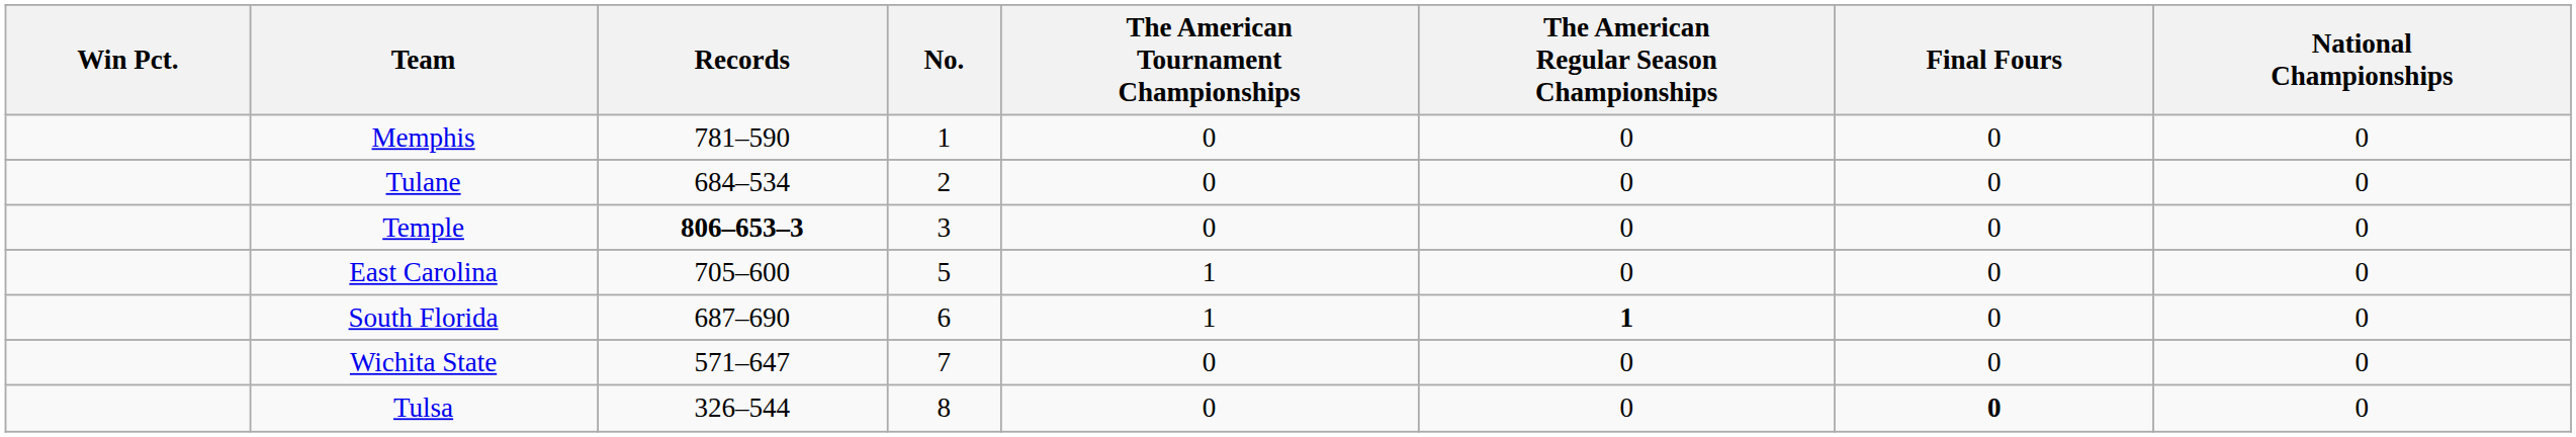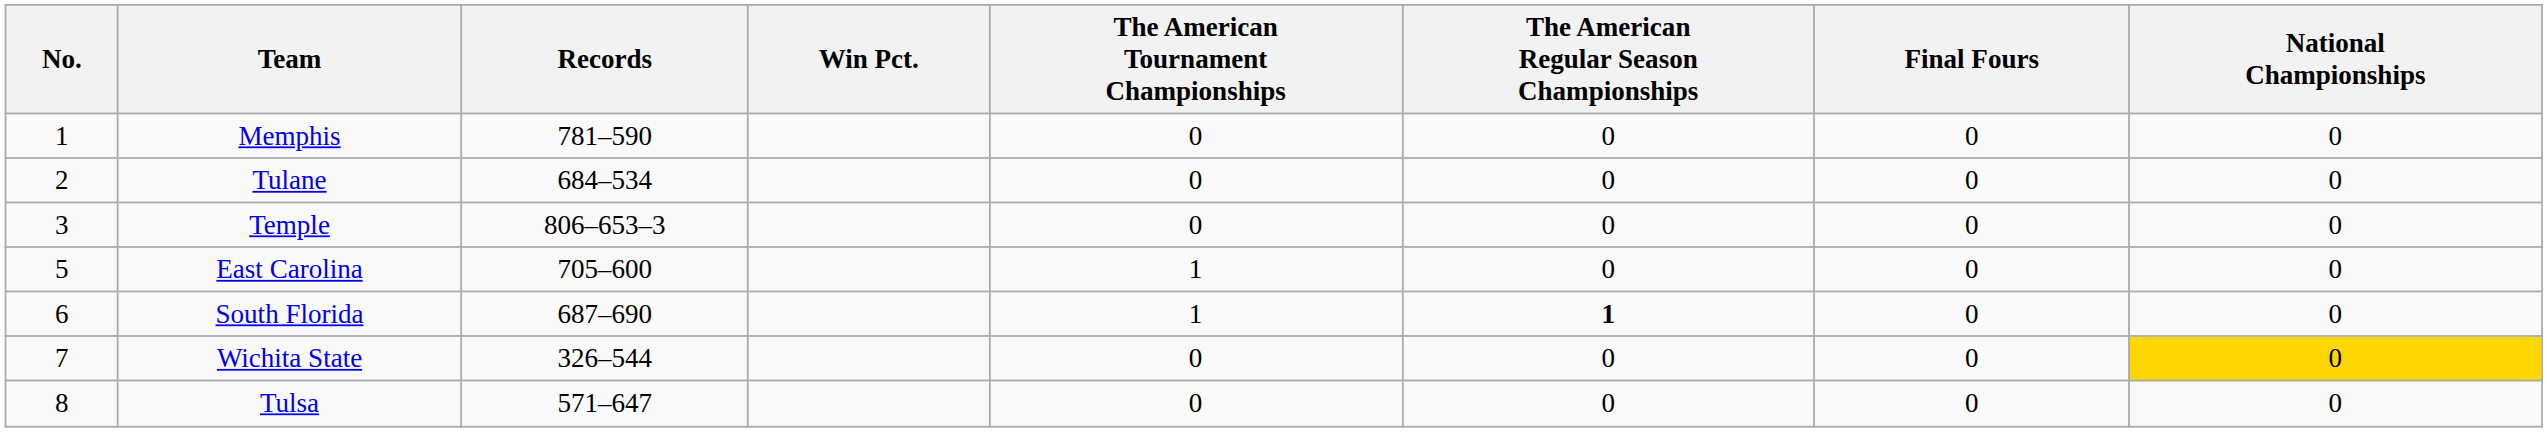 <table class="wikitable sortable" style="text-align:center; margin:1em auto; font-size:95%; width:90%">
 <tr>
-<th>Win Pct.</th>
+<th>No.</th>
 <th>Team</th>
 <th>Records</th>
-<th>No.</th>
+<th>Win Pct.</th>
 <th>The American<br>Tournament <br> Championships</th>
 <th>The American <br> Regular Season <br> Championships</th>
 <th>Final Fours</th>
 <th>National <br> Championships</th>
 </tr>
 <tr>
-<td></td>
+<td>1</td>
 <td><a href='#'>Memphis</a></td>
 <td>781–590</td>
-<td>1</td>
+<td></td>
 <td>0</td>
 <td>0</td>
 <td>0</td>
 <td>0</td>
 </tr>
 <tr>
-<td></td>
+<td>2</td>
 <td><a href='#'>Tulane</a></td>
 <td>684–534</td>
-<td>2</td>
+<td></td>
 <td>0</td>
 <td>0</td>
 <td>0</td>
 <td>0</td>
 </tr>
 <tr>
+<td>3</td>
+<td><a href='#'>Temple</a></td>
+<td>806–653–3</td>
 <td></td>
-<td><a href='#'>Temple</a></td>
-<td><strong>806–653–3</strong></td>
-<td>3</td>
 <td>0</td>
 <td>0</td>
 <td>0</td>
 <td>0</td>
 </tr>
 <tr>
-<td></td>
+<td>5</td>
 <td><a href='#'>East Carolina</a></td>
 <td>705–600</td>
-<td>5</td>
+<td></td>
 <td>1</td>
 <td>0</td>
 <td>0</td>
 <td>0</td>
 </tr>
 <tr>
-<td></td>
+<td>6</td>
 <td><a href='#'>South Florida</a></td>
 <td>687–690</td>
-<td>6</td>
+<td></td>
 <td>1</td>
 <td><strong>1</strong></td>
 <td>0</td>
 <td>0</td>
 </tr>
 <tr>
+<td>7</td>
+<td><a href='#'>Wichita State</a></td>
+<td>326–544</td>
 <td></td>
-<td><a href='#'>Wichita State</a></td>
+<td>0</td>
+<td>0</td>
+<td>0</td>
+<td style="background: gold;">0</td>
+</tr>
+<tr>
+<td>8</td>
+<td><a href='#'>Tulsa</a></td>
 <td>571–647</td>
-<td>7</td>
+<td></td>
 <td>0</td>
 <td>0</td>
 <td>0</td>
 <td>0</td>
 </tr>
-<tr>
-<td></td>
-<td><a href='#'>Tulsa</a></td>
-<td>326–544</td>
-<td>8</td>
-<td>0</td>
-<td>0</td>
-<td><strong>0</strong></td>
-<td>0</td>
-</tr>
 </table>
